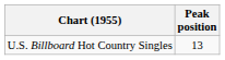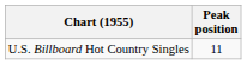 <table class="wikitable sortable">
 <tr>
 <th align="left">Chart (1955)</th>
 <th align="center">Peak<br>position</th>
 </tr>
 <tr>
 <td align="left">U.S. <em>Billboard</em> Hot Country Singles</td>
-<td align="center">13</td>
+<td align="center">11</td>
 </tr>
 </table>
